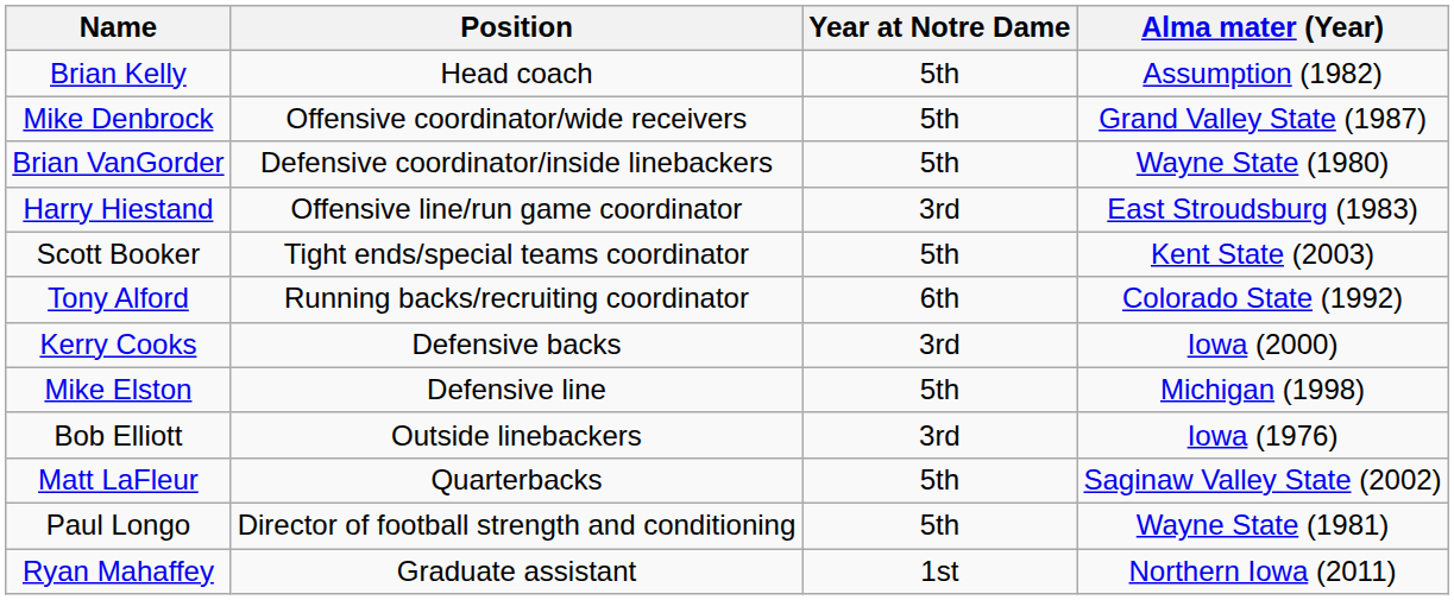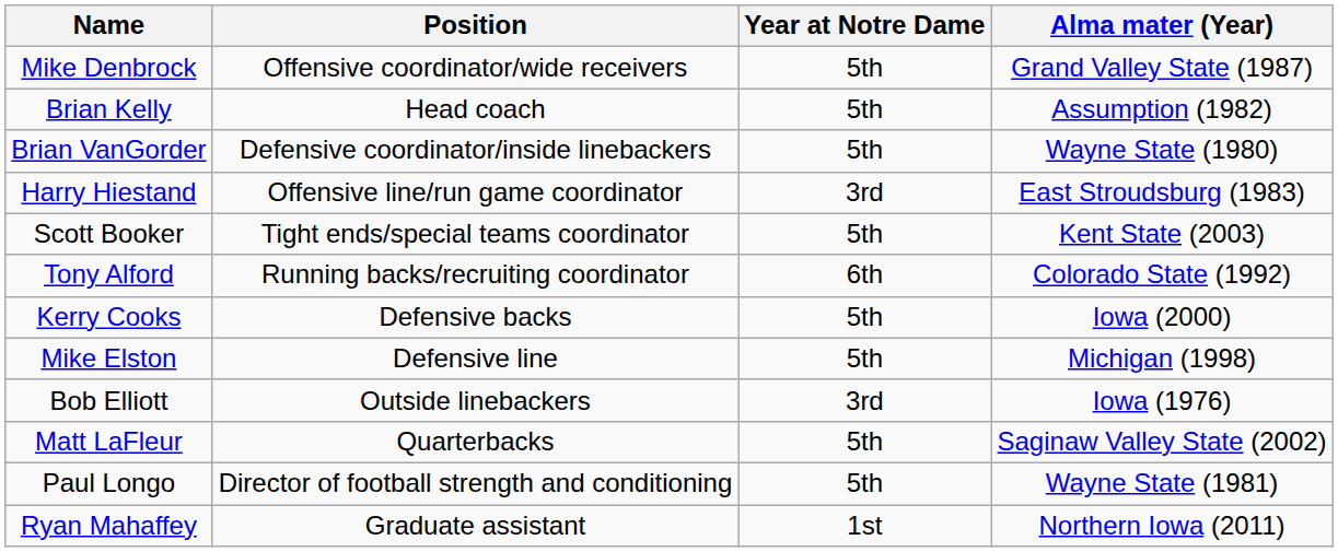 <table class="wikitable">
 <tr>
 <th>Name</th>
 <th>Position</th>
 <th>Year at Notre Dame</th>
 <th><a href='#'>Alma mater</a> (Year)</th>
 </tr>
 <tr style="text-align:center;">
+<td><a href='#'>Mike Denbrock</a></td>
+<td>Offensive coordinator/wide receivers</td>
+<td>5th</td>
+<td><a href='#'>Grand Valley State</a> (1987)</td>
+</tr>
+<tr style="text-align:center;">
 <td><a href='#'>Brian Kelly</a></td>
 <td>Head coach</td>
 <td>5th</td>
 <td><a href='#'>Assumption</a> (1982)</td>
-</tr>
-<tr style="text-align:center;">
-<td><a href='#'>Mike Denbrock</a></td>
-<td>Offensive coordinator/wide receivers</td>
-<td>5th</td>
-<td><a href='#'>Grand Valley State</a> (1987)</td>
 </tr>
 <tr style="text-align:center;">
 <td><a href='#'>Brian VanGorder</a></td>
 <td>Defensive coordinator/inside linebackers</td>
 <td>5th</td>
 <td><a href='#'>Wayne State</a> (1980)</td>
 </tr>
 <tr style="text-align:center;">
 <td><a href='#'>Harry Hiestand</a></td>
 <td>Offensive line/run game coordinator</td>
 <td>3rd</td>
 <td><a href='#'>East Stroudsburg</a> (1983)</td>
 </tr>
 <tr style="text-align:center;">
 <td>Scott Booker</td>
 <td>Tight ends/special teams coordinator</td>
 <td>5th</td>
 <td><a href='#'>Kent State</a> (2003)</td>
 </tr>
 <tr style="text-align:center;">
 <td><a href='#'>Tony Alford</a></td>
 <td>Running backs/recruiting coordinator</td>
 <td>6th</td>
 <td><a href='#'>Colorado State</a> (1992)</td>
 </tr>
 <tr style="text-align:center;">
 <td><a href='#'>Kerry Cooks</a></td>
 <td>Defensive backs</td>
-<td>3rd</td>
+<td>5th</td>
 <td><a href='#'>Iowa</a> (2000)</td>
 </tr>
 <tr style="text-align:center;">
 <td><a href='#'>Mike Elston</a></td>
 <td>Defensive line</td>
 <td>5th</td>
 <td><a href='#'>Michigan</a> (1998)</td>
 </tr>
 <tr style="text-align:center;">
 <td>Bob Elliott</td>
 <td>Outside linebackers</td>
 <td>3rd</td>
 <td><a href='#'>Iowa</a> (1976)</td>
 </tr>
 <tr style="text-align:center;">
 <td><a href='#'>Matt LaFleur</a></td>
 <td>Quarterbacks</td>
 <td>5th</td>
 <td><a href='#'>Saginaw Valley State</a> (2002)</td>
 </tr>
 <tr style="text-align:center;">
 <td>Paul Longo</td>
 <td>Director of football strength and conditioning</td>
 <td>5th</td>
 <td><a href='#'>Wayne State</a> (1981)</td>
 </tr>
 <tr style="text-align:center;">
 <td><a href='#'>Ryan Mahaffey</a></td>
 <td>Graduate assistant</td>
 <td>1st</td>
 <td><a href='#'>Northern Iowa</a> (2011)</td>
 </tr>
 </table>
